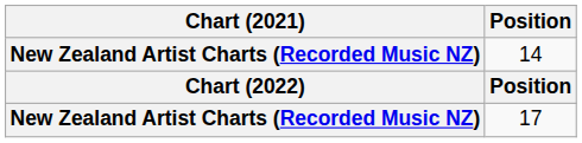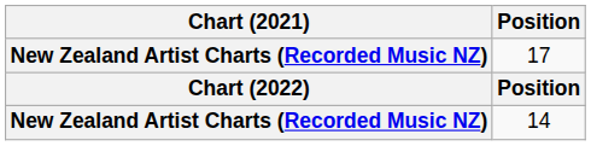 <table class="wikitable sortable plainrowheaders" style="text-align:center">
 <tr>
 <th scope="col">Chart (2021)</th>
 <th scope="col">Position</th>
 </tr>
 <tr>
 <th scope="row">New Zealand Artist Charts (<a href='#'>Recorded Music NZ</a>)</th>
-<td>14</td>
+<td>17</td>
 </tr>
 <tr>
 <th scope="col">Chart (2022)</th>
 <th scope="col">Position</th>
 </tr>
 <tr>
 <th scope="row">New Zealand Artist Charts (<a href='#'>Recorded Music NZ</a>)</th>
-<td>17</td>
+<td>14</td>
 </tr>
 </table>
